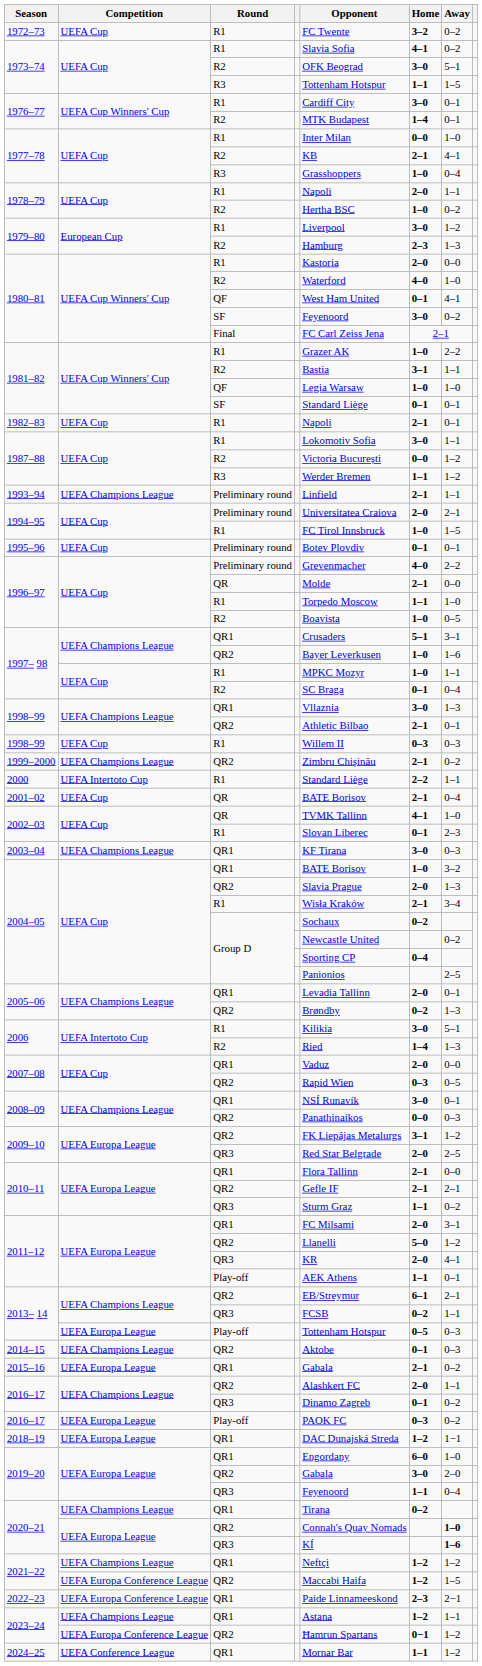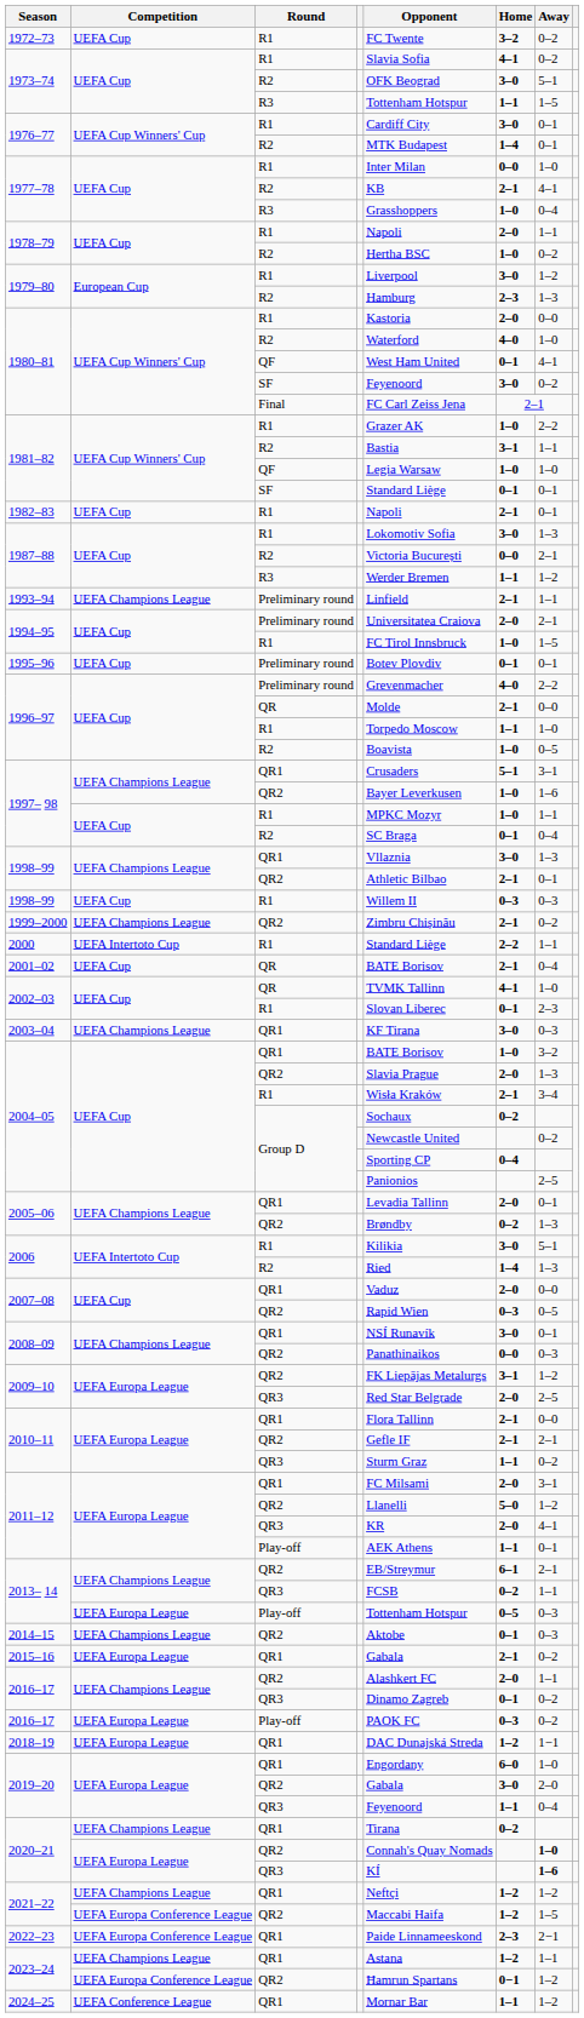 <table class="wikitable mw-collapsible mw-collapsed" align=center cellspacing="0" cellpadding="3" style="border:1px solid #AAAAAA;font-size:90%">
 <tr>
 <th>Season</th>
 <th>Competition</th>
 <th>Round</th>
 <th></th>
 <th>Opponent</th>
 <th>Home</th>
 <th>Away</th>
 <th></th>
 </tr>
 <tr>
 <td><a href='#'>1972–73</a></td>
 <td><a href='#'>UEFA Cup</a></td>
 <td>R1</td>
 <td></td>
 <td><a href='#'>FC Twente</a></td>
 <td><strong>3–2</strong></td>
 <td>0–2</td>
 <td></td>
 </tr>
 <tr>
 <td rowspan=3><a href='#'>1973–74</a></td>
 <td rowspan=3><a href='#'>UEFA Cup</a></td>
 <td>R1</td>
 <td></td>
 <td><a href='#'>Slavia Sofia</a></td>
 <td><strong>4–1</strong></td>
 <td>0–2</td>
 <td></td>
 </tr>
 <tr>
 <td>R2</td>
 <td></td>
 <td><a href='#'>OFK Beograd</a></td>
 <td><strong>3–0</strong></td>
 <td>5–1</td>
 <td></td>
 </tr>
 <tr>
 <td>R3</td>
 <td></td>
 <td><a href='#'>Tottenham Hotspur</a></td>
 <td><strong>1–1</strong></td>
 <td>1–5</td>
 <td></td>
 </tr>
 <tr>
 <td rowspan=2><a href='#'>1976–77</a></td>
 <td rowspan=2><a href='#'>UEFA Cup Winners' Cup</a></td>
 <td>R1</td>
 <td></td>
 <td><a href='#'>Cardiff City</a></td>
 <td><strong>3–0</strong></td>
 <td>0–1</td>
 <td></td>
 </tr>
 <tr>
 <td>R2</td>
 <td></td>
 <td><a href='#'>MTK Budapest</a></td>
 <td><strong>1–4</strong></td>
 <td>0–1</td>
 <td></td>
 </tr>
 <tr>
 <td rowspan=3><a href='#'>1977–78</a></td>
 <td rowspan=3><a href='#'>UEFA Cup</a></td>
 <td>R1</td>
 <td></td>
 <td><a href='#'>Inter Milan</a></td>
 <td><strong>0–0</strong></td>
 <td>1–0</td>
 <td></td>
 </tr>
 <tr>
 <td>R2</td>
 <td></td>
 <td><a href='#'>KB</a></td>
 <td><strong>2–1</strong></td>
 <td>4–1</td>
 <td></td>
 </tr>
 <tr>
 <td>R3</td>
 <td></td>
 <td><a href='#'>Grasshoppers</a></td>
 <td><strong>1–0</strong></td>
 <td>0–4</td>
 <td></td>
 </tr>
 <tr>
 <td rowspan=2><a href='#'>1978–79</a></td>
 <td rowspan=2><a href='#'>UEFA Cup</a></td>
 <td>R1</td>
 <td></td>
 <td><a href='#'>Napoli</a></td>
 <td><strong>2–0</strong></td>
 <td>1–1</td>
 <td></td>
 </tr>
 <tr>
 <td>R2</td>
 <td></td>
 <td><a href='#'>Hertha BSC</a></td>
 <td><strong>1–0</strong></td>
 <td>0–2</td>
 <td></td>
 </tr>
 <tr>
 <td rowspan=2><a href='#'>1979–80</a></td>
 <td rowspan=2><a href='#'>European Cup</a></td>
 <td>R1</td>
 <td></td>
 <td><a href='#'>Liverpool</a></td>
 <td><strong>3–0</strong></td>
 <td>1–2</td>
 <td></td>
 </tr>
 <tr>
 <td>R2</td>
 <td></td>
 <td><a href='#'>Hamburg</a></td>
 <td><strong>2–3</strong></td>
 <td>1–3</td>
 <td></td>
 </tr>
 <tr>
 <td rowspan=5><a href='#'>1980–81</a></td>
 <td rowspan=5><a href='#'>UEFA Cup Winners' Cup</a></td>
 <td>R1</td>
 <td></td>
 <td><a href='#'>Kastoria</a></td>
 <td><strong>2–0</strong></td>
 <td>0–0</td>
 <td></td>
 </tr>
 <tr>
 <td>R2</td>
 <td></td>
 <td><a href='#'>Waterford</a></td>
 <td><strong>4–0</strong></td>
 <td>1–0</td>
 <td></td>
 </tr>
 <tr>
 <td>QF</td>
 <td></td>
 <td><a href='#'>West Ham United</a></td>
 <td><strong>0–1</strong></td>
 <td>4–1</td>
 <td></td>
 </tr>
 <tr>
 <td>SF</td>
 <td></td>
 <td><a href='#'>Feyenoord</a></td>
 <td><strong>3–0</strong></td>
 <td>0–2</td>
 <td></td>
 </tr>
 <tr>
 <td>Final</td>
 <td></td>
 <td><a href='#'>FC Carl Zeiss Jena</a></td>
 <td colspan=2 align=center><a href='#'>2–1</a></td>
 <td></td>
 </tr>
 <tr>
 <td rowspan=4><a href='#'>1981–82</a></td>
 <td rowspan=4><a href='#'>UEFA Cup Winners' Cup</a></td>
 <td>R1</td>
 <td></td>
 <td><a href='#'>Grazer AK</a></td>
 <td><strong>1–0</strong></td>
 <td>2–2</td>
 <td></td>
 </tr>
 <tr>
 <td>R2</td>
 <td></td>
 <td><a href='#'>Bastia</a></td>
 <td><strong>3–1</strong></td>
 <td>1–1</td>
 <td></td>
 </tr>
 <tr>
 <td>QF</td>
 <td></td>
 <td><a href='#'>Legia Warsaw</a></td>
 <td><strong>1–0</strong></td>
 <td>1–0</td>
 <td></td>
 </tr>
 <tr>
 <td>SF</td>
 <td></td>
 <td><a href='#'>Standard Liège</a></td>
 <td><strong>0–1</strong></td>
 <td>0–1</td>
 <td></td>
 </tr>
 <tr>
 <td><a href='#'>1982–83</a></td>
 <td><a href='#'>UEFA Cup</a></td>
 <td>R1</td>
 <td></td>
 <td><a href='#'>Napoli</a></td>
 <td><strong>2–1</strong></td>
 <td>0–1</td>
 <td></td>
 </tr>
 <tr>
 <td rowspan=3><a href='#'>1987–88</a></td>
 <td rowspan=3><a href='#'>UEFA Cup</a></td>
 <td>R1</td>
 <td></td>
 <td><a href='#'>Lokomotiv Sofia</a></td>
 <td><strong>3–0</strong></td>
-<td>1–1</td>
+<td>1–3</td>
 <td></td>
 </tr>
 <tr>
 <td>R2</td>
 <td></td>
 <td><a href='#'>Victoria București</a></td>
 <td><strong>0–0</strong></td>
-<td>1–2</td>
+<td>2–1</td>
 <td></td>
 </tr>
 <tr>
 <td>R3</td>
 <td></td>
 <td><a href='#'>Werder Bremen</a></td>
 <td><strong>1–1</strong></td>
 <td>1–2</td>
 <td></td>
 </tr>
 <tr>
 <td><a href='#'>1993–94</a></td>
 <td><a href='#'>UEFA Champions League</a></td>
 <td>Preliminary round</td>
 <td></td>
 <td><a href='#'>Linfield</a></td>
 <td><strong>2–1</strong></td>
 <td>1–1</td>
 <td></td>
 </tr>
 <tr>
 <td rowspan=2><a href='#'>1994–95</a></td>
 <td rowspan=2><a href='#'>UEFA Cup</a></td>
 <td>Preliminary round</td>
 <td></td>
 <td><a href='#'>Universitatea Craiova</a></td>
 <td><strong>2–0</strong></td>
 <td>2–1</td>
 <td></td>
 </tr>
 <tr>
 <td>R1</td>
 <td></td>
 <td><a href='#'>FC Tirol Innsbruck</a></td>
 <td><strong>1–0</strong></td>
 <td>1–5</td>
 <td></td>
 </tr>
 <tr>
 <td><a href='#'>1995–96</a></td>
 <td><a href='#'>UEFA Cup</a></td>
 <td>Preliminary round</td>
 <td></td>
 <td><a href='#'>Botev Plovdiv</a></td>
 <td><strong>0–1</strong></td>
 <td>0–1</td>
 <td></td>
 </tr>
 <tr>
 <td rowspan=4><a href='#'>1996–97</a></td>
 <td rowspan=4><a href='#'>UEFA Cup</a></td>
 <td>Preliminary round</td>
 <td></td>
 <td><a href='#'>Grevenmacher</a></td>
 <td><strong>4–0</strong></td>
 <td>2–2</td>
 <td></td>
 </tr>
 <tr>
 <td>QR</td>
 <td></td>
 <td><a href='#'>Molde</a></td>
 <td><strong>2–1</strong></td>
 <td>0–0</td>
 <td></td>
 </tr>
 <tr>
 <td>R1</td>
 <td></td>
 <td><a href='#'>Torpedo Moscow</a></td>
 <td><strong>1–1</strong></td>
 <td>1–0</td>
 <td></td>
 </tr>
 <tr>
 <td>R2</td>
 <td></td>
 <td><a href='#'>Boavista</a></td>
 <td><strong>1–0</strong></td>
 <td>0–5</td>
 <td></td>
 </tr>
 <tr>
 <td rowspan=4><a href='#'>1997–</a> <a href='#'>98</a></td>
 <td rowspan=2><a href='#'>UEFA Champions League</a></td>
 <td>QR1</td>
 <td></td>
 <td><a href='#'>Crusaders</a></td>
 <td><strong>5–1</strong></td>
 <td>3–1</td>
 <td></td>
 </tr>
 <tr>
 <td>QR2</td>
 <td></td>
 <td><a href='#'>Bayer Leverkusen</a></td>
 <td><strong>1–0</strong></td>
 <td>1–6</td>
 <td></td>
 </tr>
 <tr>
 <td rowspan=2><a href='#'>UEFA Cup</a></td>
 <td>R1</td>
 <td></td>
 <td><a href='#'>MPKC Mozyr</a></td>
 <td><strong>1–0</strong></td>
 <td>1–1</td>
 <td></td>
 </tr>
 <tr>
 <td>R2</td>
 <td></td>
 <td><a href='#'>SC Braga</a></td>
 <td><strong>0–1</strong></td>
 <td>0–4</td>
 <td></td>
 </tr>
 <tr>
 <td rowspan=2><a href='#'>1998–99</a></td>
 <td rowspan=2><a href='#'>UEFA Champions League</a></td>
 <td>QR1</td>
 <td></td>
 <td><a href='#'>Vllaznia</a></td>
 <td><strong>3–0</strong></td>
 <td>1–3</td>
 <td></td>
 </tr>
 <tr>
 <td>QR2</td>
 <td></td>
 <td><a href='#'>Athletic Bilbao</a></td>
 <td><strong>2–1</strong></td>
 <td>0–1</td>
 <td></td>
 </tr>
 <tr>
 <td><a href='#'>1998–99</a></td>
 <td><a href='#'>UEFA Cup</a></td>
 <td>R1</td>
 <td></td>
 <td><a href='#'>Willem II</a></td>
 <td><strong>0–3</strong></td>
 <td>0–3</td>
 <td></td>
 </tr>
 <tr>
 <td><a href='#'>1999–2000</a></td>
 <td><a href='#'>UEFA Champions League</a></td>
 <td>QR2</td>
 <td></td>
 <td><a href='#'>Zimbru Chișinău</a></td>
 <td><strong>2–1</strong></td>
 <td>0–2</td>
 <td></td>
 </tr>
 <tr>
 <td><a href='#'>2000</a></td>
 <td><a href='#'>UEFA Intertoto Cup</a></td>
 <td>R1</td>
 <td></td>
 <td><a href='#'>Standard Liège</a></td>
 <td><strong>2–2</strong></td>
 <td>1–1</td>
 <td></td>
 </tr>
 <tr>
 <td><a href='#'>2001–02</a></td>
 <td><a href='#'>UEFA Cup</a></td>
 <td>QR</td>
 <td></td>
 <td><a href='#'>BATE Borisov</a></td>
 <td><strong>2–1</strong></td>
 <td>0–4</td>
 <td></td>
 </tr>
 <tr>
 <td rowspan=2><a href='#'>2002–03</a></td>
 <td rowspan=2><a href='#'>UEFA Cup</a></td>
 <td>QR</td>
 <td></td>
 <td><a href='#'>TVMK Tallinn</a></td>
 <td><strong>4–1</strong></td>
 <td>1–0</td>
 <td></td>
 </tr>
 <tr>
 <td>R1</td>
 <td></td>
 <td><a href='#'>Slovan Liberec</a></td>
 <td><strong>0–1</strong></td>
 <td>2–3</td>
 <td></td>
 </tr>
 <tr>
 <td><a href='#'>2003–04</a></td>
 <td><a href='#'>UEFA Champions League</a></td>
 <td>QR1</td>
 <td></td>
 <td><a href='#'>KF Tirana</a></td>
 <td><strong>3–0</strong></td>
 <td>0–3</td>
 <td></td>
 </tr>
 <tr>
 <td rowspan=7><a href='#'>2004–05</a></td>
 <td rowspan=7><a href='#'>UEFA Cup</a></td>
 <td>QR1</td>
 <td></td>
 <td><a href='#'>BATE Borisov</a></td>
 <td><strong>1–0</strong></td>
 <td>3–2</td>
 <td></td>
 </tr>
 <tr>
 <td>QR2</td>
 <td></td>
 <td><a href='#'>Slavia Prague</a></td>
 <td><strong>2–0</strong></td>
 <td>1–3</td>
 <td></td>
 </tr>
 <tr>
 <td>R1</td>
 <td></td>
 <td><a href='#'>Wisła Kraków</a></td>
 <td><strong>2–1</strong></td>
 <td>3–4</td>
 <td></td>
 </tr>
 <tr>
 <td rowspan=4>Group D</td>
 <td></td>
 <td><a href='#'>Sochaux</a></td>
 <td><strong>0–2</strong></td>
 <td></td>
 <td rowspan=4></td>
 </tr>
 <tr>
 <td></td>
 <td><a href='#'>Newcastle United</a></td>
 <td></td>
 <td>0–2</td>
 </tr>
 <tr>
 <td></td>
 <td><a href='#'>Sporting CP</a></td>
 <td><strong>0–4</strong></td>
 <td></td>
 </tr>
 <tr>
 <td></td>
 <td><a href='#'>Panionios</a></td>
 <td></td>
 <td>2–5</td>
 </tr>
 <tr>
 <td rowspan=2><a href='#'>2005–06</a></td>
 <td rowspan=2><a href='#'>UEFA Champions League</a></td>
 <td>QR1</td>
 <td></td>
 <td><a href='#'>Levadia Tallinn</a></td>
 <td><strong>2–0</strong></td>
 <td>0–1</td>
 <td></td>
 </tr>
 <tr>
 <td>QR2</td>
 <td></td>
 <td><a href='#'>Brøndby</a></td>
 <td><strong>0–2</strong></td>
 <td>1–3</td>
 <td></td>
 </tr>
 <tr>
 <td rowspan=2><a href='#'>2006</a></td>
 <td rowspan=2><a href='#'>UEFA Intertoto Cup</a></td>
 <td>R1</td>
 <td></td>
 <td><a href='#'>Kilikia</a></td>
 <td><strong>3–0</strong></td>
 <td>5–1</td>
 <td></td>
 </tr>
 <tr>
 <td>R2</td>
 <td></td>
 <td><a href='#'>Ried</a></td>
 <td><strong>1–4</strong></td>
 <td>1–3</td>
 <td></td>
 </tr>
 <tr>
 <td rowspan=2><a href='#'>2007–08</a></td>
 <td rowspan=2><a href='#'>UEFA Cup</a></td>
 <td>QR1</td>
 <td></td>
 <td><a href='#'>Vaduz</a></td>
 <td><strong>2–0</strong></td>
 <td>0–0</td>
 <td></td>
 </tr>
 <tr>
 <td>QR2</td>
 <td></td>
 <td><a href='#'>Rapid Wien</a></td>
 <td><strong>0–3</strong></td>
 <td>0–5</td>
 <td></td>
 </tr>
 <tr>
 <td rowspan=2><a href='#'>2008–09</a></td>
 <td rowspan=2><a href='#'>UEFA Champions League</a></td>
 <td>QR1</td>
 <td></td>
 <td><a href='#'>NSÍ Runavík</a></td>
 <td><strong>3–0</strong></td>
 <td>0–1</td>
 <td></td>
 </tr>
 <tr>
 <td>QR2</td>
 <td></td>
 <td><a href='#'>Panathinaikos</a></td>
 <td><strong>0–0</strong></td>
 <td>0–3</td>
 <td></td>
 </tr>
 <tr>
 <td rowspan=2><a href='#'>2009–10</a></td>
 <td rowspan=2><a href='#'>UEFA Europa League</a></td>
 <td>QR2</td>
 <td></td>
 <td><a href='#'>FK Liepājas Metalurgs</a></td>
 <td><strong>3–1</strong></td>
 <td>1–2</td>
 <td></td>
 </tr>
 <tr>
 <td>QR3</td>
 <td></td>
 <td><a href='#'>Red Star Belgrade</a></td>
 <td><strong>2–0</strong></td>
 <td>2–5</td>
 <td></td>
 </tr>
 <tr>
 <td rowspan=3><a href='#'>2010–11</a></td>
 <td rowspan=3><a href='#'>UEFA Europa League</a></td>
 <td>QR1</td>
 <td></td>
 <td><a href='#'>Flora Tallinn</a></td>
 <td><strong>2–1</strong></td>
 <td>0–0</td>
 <td></td>
 </tr>
 <tr>
 <td>QR2</td>
 <td></td>
 <td><a href='#'>Gefle IF</a></td>
 <td><strong>2–1</strong></td>
 <td>2–1</td>
 <td></td>
 </tr>
 <tr>
 <td>QR3</td>
 <td></td>
 <td><a href='#'>Sturm Graz</a></td>
 <td><strong>1–1</strong></td>
 <td>0–2</td>
 <td></td>
 </tr>
 <tr>
 <td rowspan=4><a href='#'>2011–12</a></td>
 <td rowspan=4><a href='#'>UEFA Europa League</a></td>
 <td>QR1</td>
 <td></td>
 <td><a href='#'>FC Milsami</a></td>
 <td><strong>2–0</strong></td>
 <td>3–1</td>
 <td></td>
 </tr>
 <tr>
 <td>QR2</td>
 <td></td>
 <td><a href='#'>Llanelli</a></td>
 <td><strong>5–0</strong></td>
 <td>1–2</td>
 <td></td>
 </tr>
 <tr>
 <td>QR3</td>
 <td></td>
 <td><a href='#'>KR</a></td>
 <td><strong>2–0</strong></td>
 <td>4–1</td>
 <td></td>
 </tr>
 <tr>
 <td>Play-off</td>
 <td></td>
 <td><a href='#'>AEK Athens</a></td>
 <td><strong>1–1</strong></td>
 <td>0–1</td>
 <td></td>
 </tr>
 <tr>
 <td rowspan=3><a href='#'>2013–</a> <a href='#'>14</a></td>
 <td rowspan=2><a href='#'>UEFA Champions League</a></td>
 <td>QR2</td>
 <td></td>
 <td><a href='#'>EB/Streymur</a></td>
 <td><strong>6–1</strong></td>
 <td>2–1</td>
 <td></td>
 </tr>
 <tr>
 <td>QR3</td>
 <td></td>
 <td><a href='#'>FCSB</a></td>
 <td><strong>0–2</strong></td>
 <td>1–1</td>
 <td></td>
 </tr>
 <tr>
 <td><a href='#'>UEFA Europa League</a></td>
 <td>Play-off</td>
 <td></td>
 <td><a href='#'>Tottenham Hotspur</a></td>
 <td><strong>0–5</strong></td>
 <td>0–3</td>
 <td></td>
 </tr>
 <tr>
 <td><a href='#'>2014–15</a></td>
 <td><a href='#'>UEFA Champions League</a></td>
 <td>QR2</td>
 <td></td>
 <td><a href='#'>Aktobe</a></td>
 <td><strong>0–1</strong></td>
 <td>0–3</td>
 <td></td>
 </tr>
 <tr>
 <td><a href='#'>2015–16</a></td>
 <td><a href='#'>UEFA Europa League</a></td>
 <td>QR1</td>
 <td></td>
 <td><a href='#'>Gabala</a></td>
 <td><strong>2–1</strong></td>
 <td>0–2</td>
 <td></td>
 </tr>
 <tr>
 <td rowspan=2><a href='#'>2016–17</a></td>
 <td rowspan=2><a href='#'>UEFA Champions League</a></td>
 <td>QR2</td>
 <td></td>
 <td><a href='#'>Alashkert FC</a></td>
 <td><strong>2–0</strong></td>
 <td>1–1</td>
 <td></td>
 </tr>
 <tr>
 <td>QR3</td>
 <td></td>
 <td><a href='#'>Dinamo Zagreb</a></td>
 <td><strong>0–1</strong></td>
 <td>0–2</td>
 <td></td>
 </tr>
 <tr>
 <td><a href='#'>2016–17</a></td>
 <td><a href='#'>UEFA Europa League</a></td>
 <td>Play-off</td>
 <td></td>
 <td><a href='#'>PAOK FC</a></td>
 <td><strong>0–3</strong></td>
 <td>0–2</td>
 <td></td>
 </tr>
 <tr>
 <td><a href='#'>2018–19</a></td>
 <td><a href='#'>UEFA Europa League</a></td>
 <td>QR1</td>
 <td></td>
 <td><a href='#'>DAC Dunajská Streda</a></td>
 <td><strong>1–2</strong></td>
 <td>1−1</td>
 <td></td>
 </tr>
 <tr>
 <td rowspan=3><a href='#'>2019–20</a></td>
 <td rowspan=3><a href='#'>UEFA Europa League</a></td>
 <td>QR1</td>
 <td></td>
 <td><a href='#'>Engordany</a></td>
 <td><strong>6–0</strong></td>
 <td>1–0</td>
 <td></td>
 </tr>
 <tr>
 <td>QR2</td>
 <td></td>
 <td><a href='#'>Gabala</a></td>
 <td><strong>3–0</strong></td>
 <td>2–0</td>
 <td></td>
 </tr>
 <tr>
 <td>QR3</td>
 <td></td>
 <td><a href='#'>Feyenoord</a></td>
 <td><strong>1–1</strong></td>
 <td>0–4</td>
 <td></td>
 </tr>
 <tr>
 <td rowspan=3><a href='#'>2020–21</a></td>
 <td><a href='#'>UEFA Champions League</a></td>
 <td>QR1</td>
 <td></td>
 <td><a href='#'>Tirana</a></td>
 <td><strong>0–2</strong></td>
 <td></td>
 <td></td>
 </tr>
 <tr>
 <td rowspan=2><a href='#'>UEFA Europa League</a></td>
 <td>QR2</td>
 <td></td>
 <td><a href='#'>Connah's Quay Nomads</a></td>
 <td></td>
 <td><strong>1–0</strong></td>
 <td></td>
 </tr>
 <tr>
 <td>QR3</td>
 <td></td>
 <td><a href='#'>KÍ</a></td>
 <td></td>
 <td><strong>1–6</strong></td>
 <td></td>
 </tr>
 <tr>
 <td rowspan=2><a href='#'>2021–22</a></td>
 <td><a href='#'>UEFA Champions League</a></td>
 <td>QR1</td>
 <td></td>
 <td><a href='#'>Neftçi</a></td>
 <td><strong>1–2</strong></td>
 <td>1–2</td>
 <td></td>
 </tr>
 <tr>
 <td><a href='#'>UEFA Europa Conference League</a></td>
 <td>QR2</td>
 <td></td>
 <td><a href='#'>Maccabi Haifa</a></td>
 <td><strong>1–2</strong></td>
 <td>1–5</td>
 <td></td>
 </tr>
 <tr>
 <td><a href='#'>2022–23</a></td>
 <td><a href='#'>UEFA Europa Conference League</a></td>
 <td>QR1</td>
 <td></td>
 <td><a href='#'>Paide Linnameeskond</a></td>
 <td><strong>2–3</strong></td>
 <td>2−1  </td>
 <td></td>
 </tr>
 <tr>
 <td rowspan=2><a href='#'>2023–24</a></td>
 <td><a href='#'>UEFA Champions League</a></td>
 <td>QR1</td>
 <td></td>
 <td><a href='#'>Astana</a></td>
 <td><strong>1–2</strong></td>
 <td>1–1</td>
 <td></td>
 </tr>
 <tr>
 <td><a href='#'>UEFA Europa Conference League</a></td>
 <td>QR2</td>
 <td></td>
 <td><a href='#'>Ħamrun Spartans</a></td>
 <td><strong>0−1</strong></td>
 <td>1–2</td>
 <td></td>
 </tr>
 <tr>
 <td><a href='#'>2024–25</a></td>
 <td><a href='#'>UEFA Conference League</a></td>
 <td>QR1</td>
 <td></td>
 <td><a href='#'>Mornar Bar</a></td>
 <td><strong>1–1</strong></td>
 <td>1–2</td>
 <td></td>
 </tr>
 </table>
